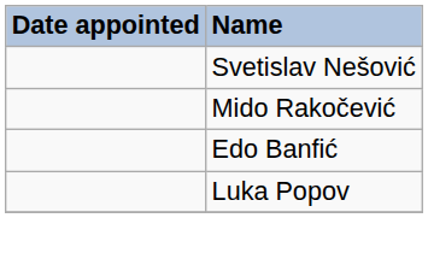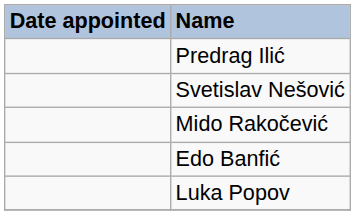 <table class="wikitable">
 <tr>
 <th style="text-align: left; background: #B0C4DE;">Date appointed</th>
 <th style="text-align: left; background: #B0C4DE;">Name</th>
+</tr>
+<tr>
+<td></td>
+<td>Predrag Ilić</td>
 </tr>
 <tr>
 <td></td>
 <td>Svetislav Nešović</td>
 </tr>
 <tr>
 <td></td>
 <td>Mido Rakočević</td>
 </tr>
 <tr>
 <td></td>
 <td>Edo Banfić</td>
 </tr>
 <tr>
 <td></td>
 <td>Luka Popov</td>
 </tr>
 <tr>
 </tr>
 </table>
